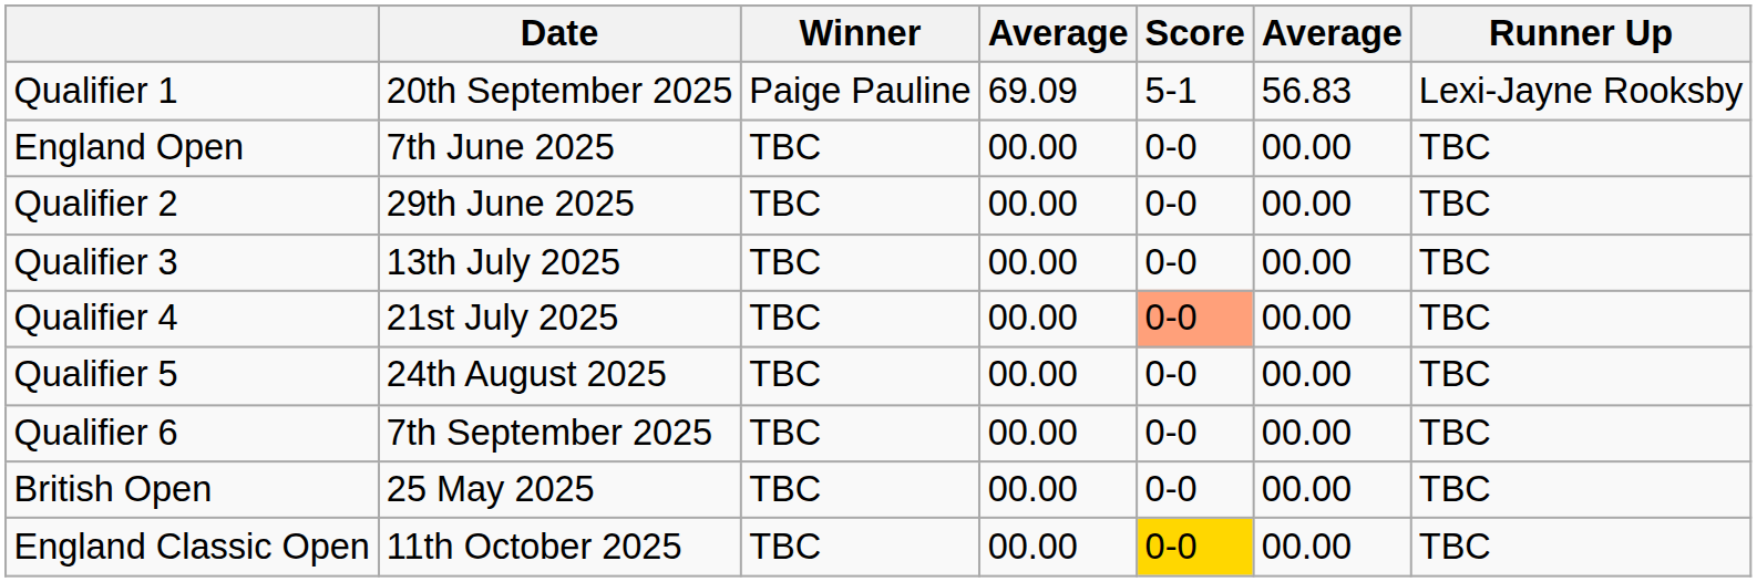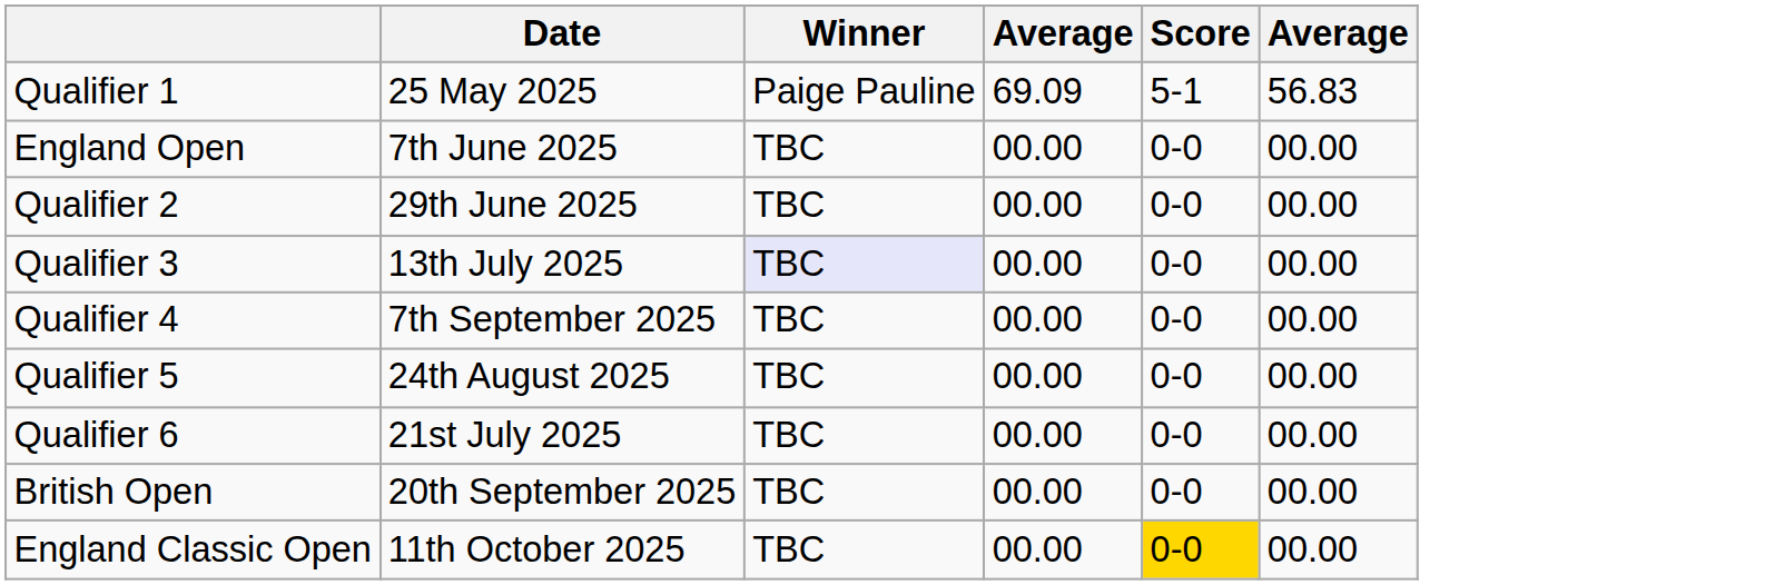 <table class="wikitable">
 <tr>
 <th></th>
 <th>Date</th>
 <th>Winner</th>
 <th>Average</th>
 <th>Score</th>
 <th>Average</th>
-<th>Runner Up</th>
 </tr>
 <tr>
 <td>Qualifier 1</td>
-<td>20th September 2025</td>
+<td>25 May 2025</td>
 <td>Paige Pauline </td>
 <td>69.09</td>
 <td>5-1</td>
 <td>56.83</td>
-<td>Lexi-Jayne Rooksby </td>
 </tr>
 <tr>
 <td>England Open</td>
 <td>7th June 2025</td>
 <td>TBC </td>
 <td>00.00</td>
 <td>0-0</td>
 <td>00.00</td>
-<td>TBC </td>
 </tr>
 <tr>
 <td>Qualifier 2</td>
 <td>29th June 2025</td>
 <td>TBC </td>
 <td>00.00</td>
 <td>0-0</td>
 <td>00.00</td>
-<td>TBC </td>
 </tr>
 <tr>
 <td>Qualifier 3</td>
 <td>13th July 2025</td>
-<td>TBC</td>
+<td style="background: lavender;">TBC</td>
 <td>00.00</td>
 <td>0-0</td>
 <td>00.00</td>
-<td>TBC  </td>
 </tr>
 <tr>
 <td>Qualifier 4</td>
-<td>21st July 2025</td>
+<td>7th September 2025</td>
 <td>TBC  </td>
 <td>00.00</td>
-<td style="background: lightsalmon;">0-0</td>
+<td>0-0</td>
 <td>00.00</td>
-<td>TBC </td>
 </tr>
 <tr>
 <td>Qualifier 5</td>
 <td>24th August 2025</td>
 <td>TBC  </td>
 <td>00.00</td>
 <td>0-0</td>
 <td>00.00</td>
-<td>TBC </td>
 </tr>
 <tr>
 <td>Qualifier 6</td>
-<td>7th September 2025</td>
+<td>21st July 2025</td>
 <td>TBC  </td>
 <td>00.00</td>
 <td>0-0</td>
 <td>00.00</td>
-<td>TBC </td>
 </tr>
 <tr>
 <td>British Open</td>
-<td>25 May 2025</td>
+<td>20th September 2025</td>
 <td>TBC  </td>
 <td>00.00</td>
 <td>0-0</td>
 <td>00.00</td>
-<td>TBC  </td>
 </tr>
 <tr>
 <td>England Classic Open</td>
 <td>11th October 2025</td>
 <td>TBC  </td>
 <td>00.00</td>
 <td style="background: gold;">0-0</td>
 <td>00.00</td>
-<td>TBC  </td>
 </tr>
 </table>
